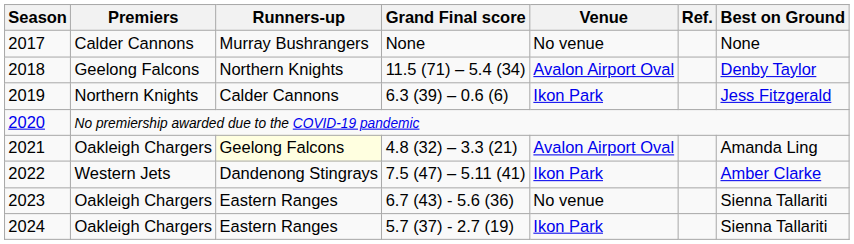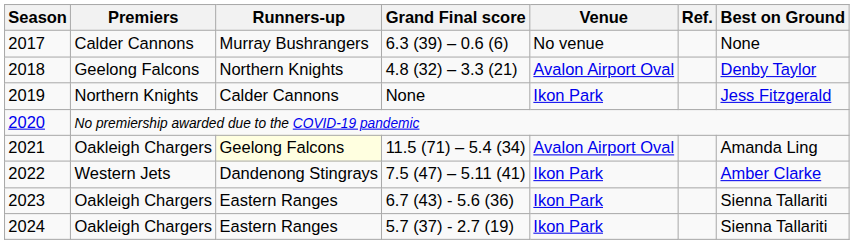 <table class="wikitable">
 <tr>
 <th>Season</th>
 <th>Premiers</th>
 <th>Runners-up</th>
 <th>Grand Final score</th>
 <th>Venue</th>
 <th>Ref.</th>
 <th>Best on Ground</th>
 </tr>
 <tr>
 <td>2017</td>
 <td>Calder Cannons</td>
 <td>Murray Bushrangers</td>
-<td>None</td>
+<td>6.3 (39) – 0.6 (6)</td>
 <td>No venue</td>
 <td></td>
 <td>None</td>
 </tr>
 <tr>
 <td>2018</td>
 <td>Geelong Falcons</td>
 <td>Northern Knights</td>
-<td>11.5 (71) – 5.4 (34)</td>
+<td>4.8 (32) – 3.3 (21)</td>
 <td><a href='#'>Avalon Airport Oval</a></td>
 <td></td>
 <td><a href='#'>Denby Taylor</a></td>
 </tr>
 <tr>
 <td>2019</td>
 <td>Northern Knights</td>
 <td>Calder Cannons</td>
-<td>6.3 (39) – 0.6 (6)</td>
+<td>None</td>
 <td><a href='#'>Ikon Park</a></td>
 <td></td>
 <td><a href='#'>Jess Fitzgerald</a></td>
 </tr>
 <tr>
 <td><a href='#'>2020</a></td>
 <td colspan=6><small><em>No premiership awarded due to the <a href='#'>COVID-19 pandemic</a></em></small></td>
 </tr>
 <tr>
 <td>2021</td>
 <td>Oakleigh Chargers</td>
 <td style="background: lightyellow;">Geelong Falcons</td>
-<td>4.8 (32) – 3.3 (21)</td>
+<td>11.5 (71) – 5.4 (34)</td>
 <td><a href='#'>Avalon Airport Oval</a></td>
 <td></td>
 <td>Amanda Ling</td>
 </tr>
 <tr>
 <td>2022</td>
 <td>Western Jets</td>
 <td>Dandenong Stingrays</td>
 <td>7.5 (47) – 5.11 (41)</td>
 <td><a href='#'>Ikon Park</a></td>
 <td></td>
 <td><a href='#'>Amber Clarke</a></td>
 </tr>
 <tr>
 <td>2023</td>
 <td>Oakleigh Chargers</td>
 <td>Eastern Ranges</td>
 <td>6.7 (43) - 5.6 (36)</td>
-<td>No venue</td>
+<td><a href='#'>Ikon Park</a></td>
 <td></td>
 <td>Sienna Tallariti</td>
 </tr>
 <tr>
 <td>2024</td>
 <td>Oakleigh Chargers</td>
 <td>Eastern Ranges</td>
 <td>5.7 (37) - 2.7 (19)</td>
 <td><a href='#'>Ikon Park</a></td>
 <td></td>
 <td>Sienna Tallariti</td>
 </tr>
 </table>
